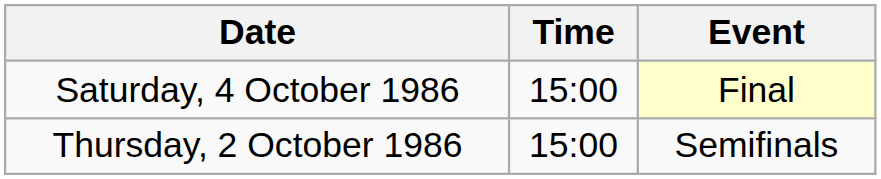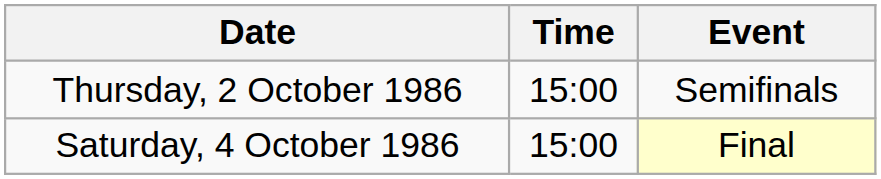 <table class = "wikitable" style="text-align:center;">
 <tr>
 <th width=220>Date</th>
 <th width=50>Time</th>
 <th width=100>Event</th>
 </tr>
 <tr>
+<td>Thursday, 2 October 1986</td>
+<td>15:00</td>
+<td>Semifinals</td>
+</tr>
+<tr>
 <td>Saturday, 4 October 1986</td>
 <td>15:00</td>
 <td bgcolor=ffffcc>Final</td>
 </tr>
-<tr>
-<td>Thursday, 2 October 1986</td>
-<td>15:00</td>
-<td>Semifinals</td>
-</tr>
 </table>
